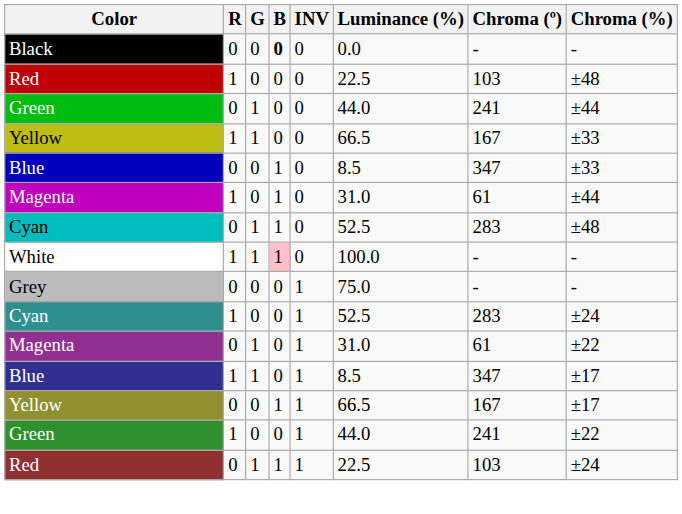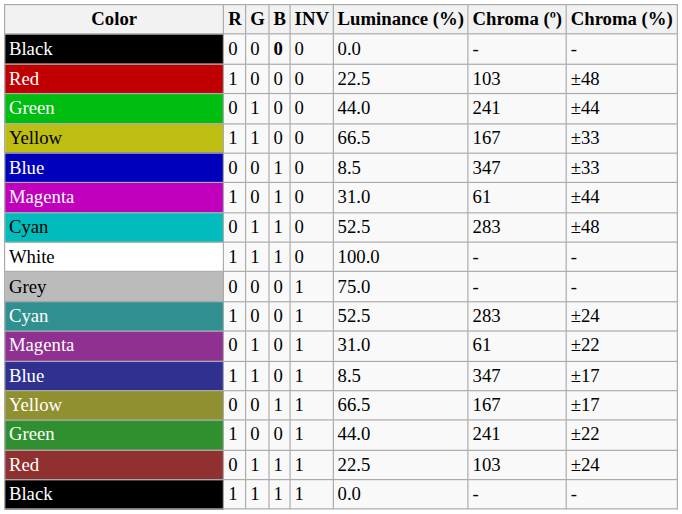 <table class="wikitable sortable" style="border-style: none;" border="1" cellpadding="5">
 <tr>
 <th style="width: 135pt;">Color</th>
 <th>R</th>
 <th>G</th>
 <th>B</th>
 <th>INV</th>
 <th>Luminance (%)</th>
 <th>Chroma (º)</th>
 <th>Chroma (%)</th>
 </tr>
 <tr>
 <td style="color: white; background-color: #000000; width: 7pc;">Black</td>
 <td>0</td>
 <td>0</td>
 <td><strong>0</strong></td>
 <td>0</td>
 <td>0.0</td>
 <td>-</td>
 <td>-</td>
 </tr>
 <tr>
 <td style="color: white; background-color: #c00000; width: 7pc;">Red</td>
 <td>1</td>
 <td>0</td>
 <td>0</td>
 <td>0</td>
 <td>22.5</td>
 <td>103</td>
 <td>±48</td>
 </tr>
 <tr>
 <td style="color: white; background-color: #00bd12; width: 7pc;">Green</td>
 <td>0</td>
 <td>1</td>
 <td>0</td>
 <td>0</td>
 <td>44.0</td>
 <td>241</td>
 <td>±44</td>
 </tr>
 <tr>
 <td style="color: black; background-color: #bdbd12; width: 7pc;">Yellow</td>
 <td>1</td>
 <td>1</td>
 <td>0</td>
 <td>0</td>
 <td>66.5</td>
 <td>167</td>
 <td>±33</td>
 </tr>
 <tr>
 <td style="color: white; background-color: #0000bb; width: 7pc;">Blue</td>
 <td>0</td>
 <td>0</td>
 <td>1</td>
 <td>0</td>
 <td>8.5</td>
 <td>347</td>
 <td>±33</td>
 </tr>
 <tr>
 <td style="color: white; background-color: #c000bc; width: 7pc;">Magenta</td>
 <td>1</td>
 <td>0</td>
 <td>1</td>
 <td>0</td>
 <td>31.0</td>
 <td>61</td>
 <td>±44</td>
 </tr>
 <tr>
 <td style="color: black; background-color: #00bcbc; width: 7pc;">Cyan</td>
 <td>0</td>
 <td>1</td>
 <td>1</td>
 <td>0</td>
 <td>52.5</td>
 <td>283</td>
 <td>±48</td>
 </tr>
 <tr>
 <td style="color: black; background-color: #ffffff; width: 7pc;">White</td>
 <td>1</td>
 <td>1</td>
-<td style="background: pink;">1</td>
+<td>1</td>
 <td>0</td>
 <td>100.0</td>
 <td>-</td>
 <td>-</td>
 </tr>
 <tr>
 <td style="color: black; background-color:#bbbbbb; width: 7pc;">Grey</td>
 <td>0</td>
 <td>0</td>
 <td>0</td>
 <td>1</td>
 <td>75.0</td>
 <td>-</td>
 <td>-</td>
 </tr>
 <tr>
 <td style="color: white; background-color: #309090; width: 7pc;">Cyan</td>
 <td>1</td>
 <td>0</td>
 <td>0</td>
 <td>1</td>
 <td>52.5</td>
 <td>283</td>
 <td>±24</td>
 </tr>
 <tr>
 <td style="color: white; background-color: #903090; width: 7pc;">Magenta</td>
 <td>0</td>
 <td>1</td>
 <td>0</td>
 <td>1</td>
 <td>31.0</td>
 <td>61</td>
 <td>±22</td>
 </tr>
 <tr>
 <td style="color: white; background-color: #303090; width: 7pc;">Blue</td>
 <td>1</td>
 <td>1</td>
 <td>0</td>
 <td>1</td>
 <td>8.5</td>
 <td>347</td>
 <td>±17</td>
 </tr>
 <tr>
 <td style="color: white; background-color: #909030; width: 7pc;">Yellow</td>
 <td>0</td>
 <td>0</td>
 <td>1</td>
 <td>1</td>
 <td>66.5</td>
 <td>167</td>
 <td>±17</td>
 </tr>
 <tr>
 <td style="color: white; background-color: #309030; width: 7pc;">Green</td>
 <td>1</td>
 <td>0</td>
 <td>0</td>
 <td>1</td>
 <td>44.0</td>
 <td>241</td>
 <td>±22</td>
 </tr>
 <tr>
 <td style="color: white; background-color: #903030; width: 7pc;">Red</td>
 <td>0</td>
 <td>1</td>
 <td>1</td>
 <td>1</td>
 <td>22.5</td>
 <td>103</td>
 <td>±24</td>
 </tr>
+<tr>
+<td style="color: white; background-color: #000000; width: 7pc;">Black</td>
+<td>1</td>
+<td>1</td>
+<td>1</td>
+<td>1</td>
+<td>0.0</td>
+<td>-</td>
+<td>-</td>
+</tr>
 </table>
